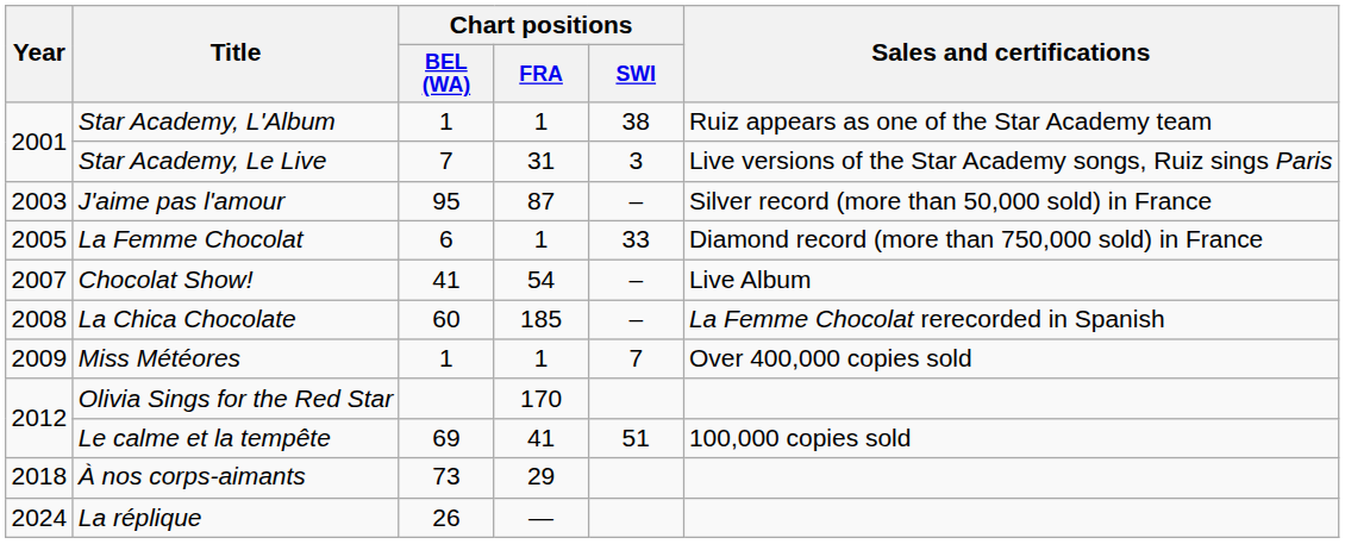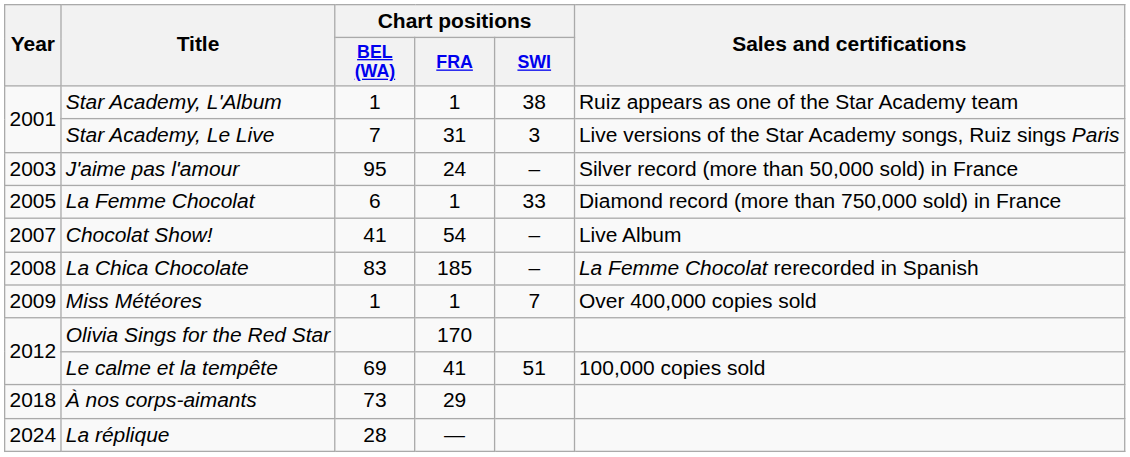 <table class="wikitable">
 <tr>
 <th rowspan="2">Year</th>
 <th rowspan="2">Title</th>
 <th colspan="3">Chart positions</th>
 <th rowspan="2">Sales and certifications</th>
 </tr>
 <tr>
 <th style="width:4em;font-size:85%"><a href='#'>BEL<br>(WA)</a></th>
 <th style="width:4em;font-size:85%"><a href='#'>FRA</a></th>
 <th style="width:4em;font-size:85%"><a href='#'>SWI</a></th>
 </tr>
 <tr>
 <td rowspan="2">2001</td>
 <td><em>Star Academy, L'Album</em></td>
 <td align="center">1</td>
 <td align="center">1</td>
 <td align="center">38</td>
 <td>Ruiz appears as one of the Star Academy team</td>
 </tr>
 <tr>
 <td><em>Star Academy, Le Live</em></td>
 <td align="center">7</td>
 <td align="center">31</td>
 <td align="center">3</td>
 <td>Live versions of the Star Academy songs, Ruiz sings <em>Paris</em></td>
 </tr>
 <tr>
 <td>2003</td>
 <td><em>J'aime pas l'amour</em></td>
 <td align="center">95</td>
-<td align="center">87</td>
+<td align="center">24</td>
 <td align="center">–</td>
 <td>Silver record (more than 50,000 sold) in France</td>
 </tr>
 <tr>
 <td>2005</td>
 <td><em>La Femme Chocolat</em></td>
 <td align="center">6</td>
 <td align="center">1</td>
 <td align="center">33</td>
 <td>Diamond record (more than 750,000 sold) in France</td>
 </tr>
 <tr>
 <td>2007</td>
 <td><em>Chocolat Show!</em></td>
 <td align="center">41</td>
 <td align="center">54</td>
 <td align="center">–</td>
 <td>Live Album</td>
 </tr>
 <tr>
 <td>2008</td>
 <td><em>La Chica Chocolate</em></td>
-<td align="center">60</td>
+<td align="center">83</td>
 <td align="center">185</td>
 <td align="center">–</td>
 <td><em>La Femme Chocolat</em> rerecorded in Spanish</td>
 </tr>
 <tr>
 <td>2009</td>
 <td><em>Miss Météores</em></td>
 <td align="center">1</td>
 <td align="center">1</td>
 <td align="center">7</td>
 <td>Over 400,000 copies sold</td>
 </tr>
 <tr>
 <td rowspan="2">2012</td>
 <td><em>Olivia Sings for the Red Star</em></td>
 <td align="center"></td>
 <td align="center">170</td>
 <td align="center"></td>
 <td></td>
 </tr>
 <tr>
 <td><em>Le calme et la tempête</em></td>
 <td align="center">69</td>
 <td align="center">41</td>
 <td align="center">51</td>
 <td>100,000 copies sold</td>
 </tr>
 <tr>
 <td>2018</td>
 <td><em>À nos corps-aimants</em></td>
 <td align="center">73</td>
 <td align="center">29<br></td>
 <td align="center"></td>
 <td></td>
 </tr>
 <tr>
 <td>2024</td>
 <td><em>La réplique</em></td>
-<td align="center">26</td>
+<td align="center">28</td>
 <td align="center">—</td>
 <td align="center"></td>
 <td></td>
 </tr>
 </table>
